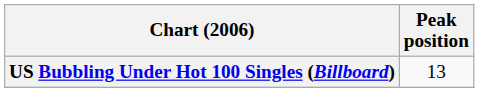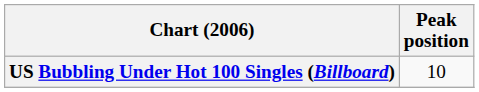 <table class="wikitable plainrowheaders" style="text-align:center;">
 <tr>
 <th scope="col">Chart (2006)</th>
 <th scope="col">Peak<br>position</th>
 </tr>
 <tr>
 <th scope="row">US <a href='#'>Bubbling Under Hot 100 Singles</a> (<em><a href='#'>Billboard</a></em>)</th>
-<td style="text-align:center;">13</td>
+<td style="text-align:center;">10</td>
 </tr>
 <tr>
 </tr>
 </table>
